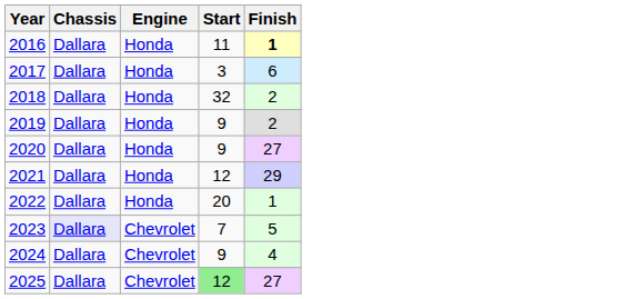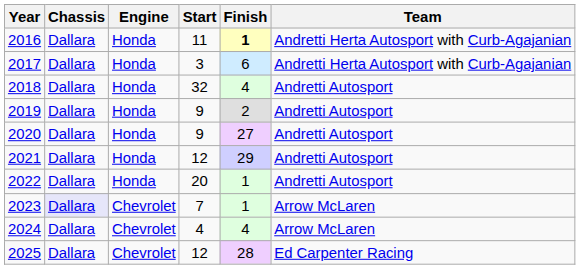 <table class="wikitable" style="font-size: 95%;">
 <tr>
 <th>Year</th>
 <th>Chassis</th>
 <th>Engine</th>
 <th>Start</th>
 <th>Finish</th>
+<th>Team</th>
 </tr>
 <tr>
 <td><a href='#'>2016</a></td>
 <td><a href='#'>Dallara</a></td>
 <td><a href='#'>Honda</a></td>
 <td align=center>11</td>
 <td align=center style="background:#ffffbf;"><strong>1</strong></td>
+<td nowrap><a href='#'>Andretti Herta Autosport</a> with <a href='#'>Curb-Agajanian</a></td>
 </tr>
 <tr>
 <td><a href='#'>2017</a></td>
 <td><a href='#'>Dallara</a></td>
 <td><a href='#'>Honda</a></td>
 <td align=center>3</td>
 <td align=center style="background:#cfecff;">6</td>
+<td><a href='#'>Andretti Herta Autosport</a> with <a href='#'>Curb-Agajanian</a></td>
 </tr>
 <tr>
 <td><a href='#'>2018</a></td>
 <td><a href='#'>Dallara</a></td>
 <td><a href='#'>Honda</a></td>
 <td align=center>32</td>
-<td align=center style="background:#DFFFDF;">2</td>
+<td align=center style="background:#DFFFDF;">4</td>
+<td><a href='#'>Andretti Autosport</a></td>
 </tr>
 <tr>
 <td><a href='#'>2019</a></td>
 <td><a href='#'>Dallara</a></td>
 <td><a href='#'>Honda</a></td>
 <td align=center>9</td>
 <td align=center style="background:#DFDFDF;">2</td>
+<td><a href='#'>Andretti Autosport</a></td>
 </tr>
 <tr>
 <td><a href='#'>2020</a></td>
 <td><a href='#'>Dallara</a></td>
 <td><a href='#'>Honda</a></td>
 <td align=center>9</td>
 <td align=center style="background:#EFCFFF;">27</td>
+<td><a href='#'>Andretti Autosport</a></td>
 </tr>
 <tr>
 <td><a href='#'>2021</a></td>
 <td><a href='#'>Dallara</a></td>
 <td><a href='#'>Honda</a></td>
 <td align=center>12</td>
 <td align=center style="background:#CFCFFF;">29</td>
+<td><a href='#'>Andretti Autosport</a></td>
 </tr>
 <tr>
 <td><a href='#'>2022</a></td>
 <td><a href='#'>Dallara</a></td>
 <td><a href='#'>Honda</a></td>
 <td align=center>20</td>
 <td align=center style="background:#DFFFDF;">1</td>
+<td><a href='#'>Andretti Autosport</a></td>
 </tr>
 <tr>
 <td><a href='#'>2023</a></td>
 <td style="background: lavender;"><a href='#'>Dallara</a></td>
 <td><a href='#'>Chevrolet</a></td>
 <td align=center>7</td>
-<td align=center style="background:#DFFFDF;">5</td>
+<td align=center style="background:#DFFFDF;">1</td>
+<td><a href='#'>Arrow McLaren</a></td>
 </tr>
 <tr>
 <td><a href='#'>2024</a></td>
 <td><a href='#'>Dallara</a></td>
 <td><a href='#'>Chevrolet</a></td>
-<td align=center>9</td>
+<td align=center>4</td>
 <td align=center style="background:#dfffdf;">4</td>
+<td><a href='#'>Arrow McLaren</a></td>
 </tr>
 <tr>
 <td><a href='#'>2025</a></td>
 <td><a href='#'>Dallara</a></td>
 <td><a href='#'>Chevrolet</a></td>
-<td align=center style="background: lightgreen;">12</td>
-<td align=center style="background:#EFCFFF;">27</td>
+<td align=center>12</td>
+<td align=center style="background:#EFCFFF;">28</td>
+<td><a href='#'>Ed Carpenter Racing</a></td>
 </tr>
 </table>
